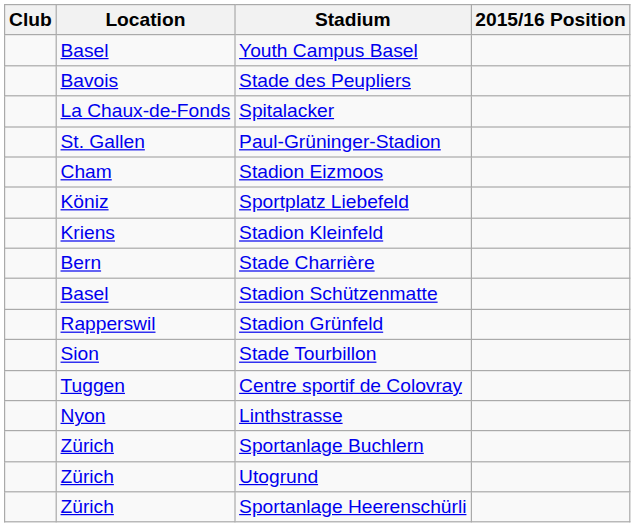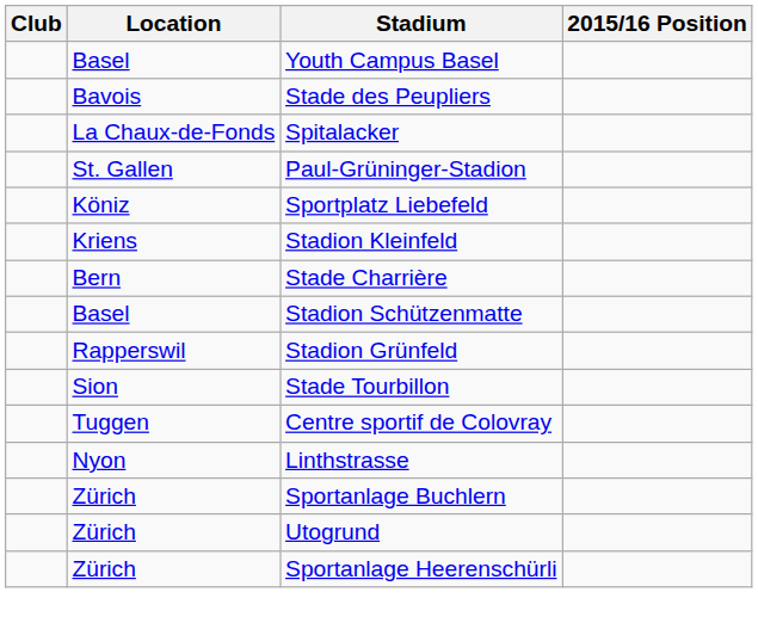 <table class="wikitable sortable">
 <tr>
 <th>Club</th>
 <th>Location</th>
 <th>Stadium</th>
 <th>2015/16 Position</th>
 </tr>
 <tr>
 <td></td>
 <td><a href='#'>Basel</a></td>
 <td><a href='#'>Youth Campus Basel</a></td>
 <td></td>
 </tr>
 <tr>
 <td></td>
 <td><a href='#'>Bavois</a></td>
 <td><a href='#'>Stade des Peupliers</a></td>
 <td></td>
 </tr>
 <tr>
 <td></td>
 <td><a href='#'>La Chaux-de-Fonds</a></td>
 <td><a href='#'>Spitalacker</a></td>
 <td></td>
 </tr>
 <tr>
 <td></td>
 <td><a href='#'>St. Gallen</a></td>
 <td><a href='#'>Paul-Grüninger-Stadion</a></td>
-<td></td>
-</tr>
-<tr>
-<td></td>
-<td><a href='#'>Cham</a></td>
-<td><a href='#'>Stadion Eizmoos</a></td>
 <td></td>
 </tr>
 <tr>
 <td></td>
 <td><a href='#'>Köniz</a></td>
 <td><a href='#'>Sportplatz Liebefeld</a></td>
 <td></td>
 </tr>
 <tr>
 <td></td>
 <td><a href='#'>Kriens</a></td>
 <td><a href='#'>Stadion Kleinfeld</a></td>
 <td></td>
 </tr>
 <tr>
 <td></td>
 <td><a href='#'>Bern</a></td>
 <td><a href='#'>Stade Charrière</a></td>
 <td></td>
 </tr>
 <tr>
 <td></td>
 <td><a href='#'>Basel</a></td>
 <td><a href='#'>Stadion Schützenmatte</a></td>
 <td></td>
 </tr>
 <tr>
 <td></td>
 <td><a href='#'>Rapperswil</a></td>
 <td><a href='#'>Stadion Grünfeld</a></td>
 <td></td>
 </tr>
 <tr>
 <td></td>
 <td><a href='#'>Sion</a></td>
 <td><a href='#'>Stade Tourbillon</a></td>
 <td></td>
 </tr>
 <tr>
 <td></td>
 <td><a href='#'>Tuggen</a></td>
 <td><a href='#'>Centre sportif de Colovray</a></td>
 <td></td>
 </tr>
 <tr>
 <td></td>
 <td><a href='#'>Nyon</a></td>
 <td><a href='#'>Linthstrasse</a></td>
 <td></td>
 </tr>
 <tr>
 <td></td>
 <td><a href='#'>Zürich</a></td>
 <td><a href='#'>Sportanlage Buchlern</a></td>
 <td></td>
 </tr>
 <tr>
 <td></td>
 <td><a href='#'>Zürich</a></td>
 <td><a href='#'>Utogrund</a></td>
 <td></td>
 </tr>
 <tr>
 <td></td>
 <td><a href='#'>Zürich</a></td>
 <td><a href='#'>Sportanlage Heerenschürli</a></td>
 <td></td>
 </tr>
 </table>
